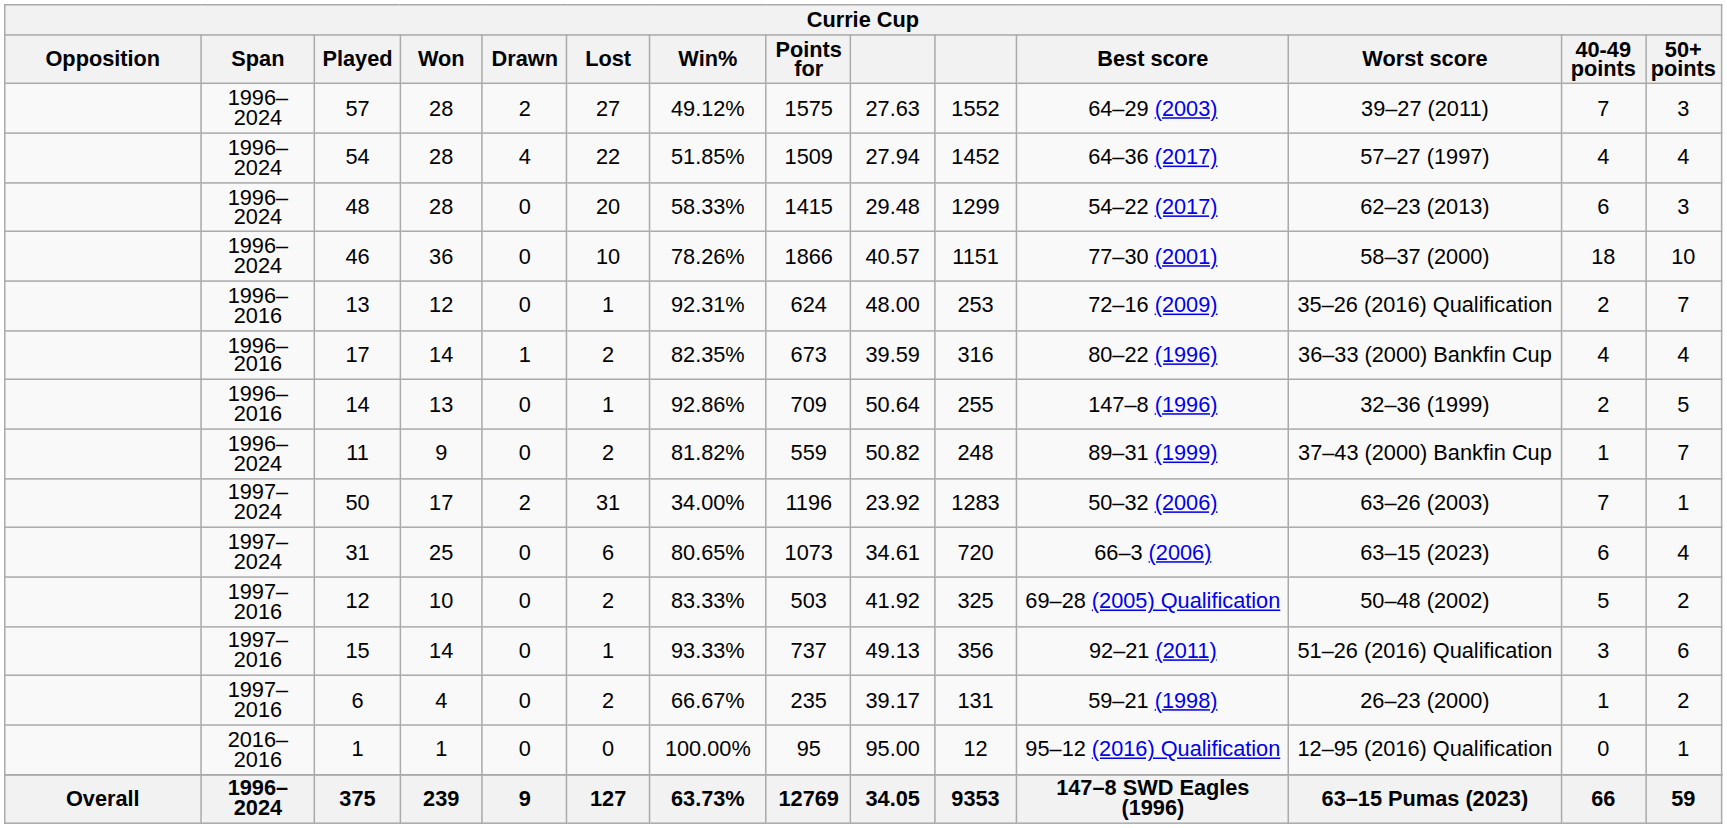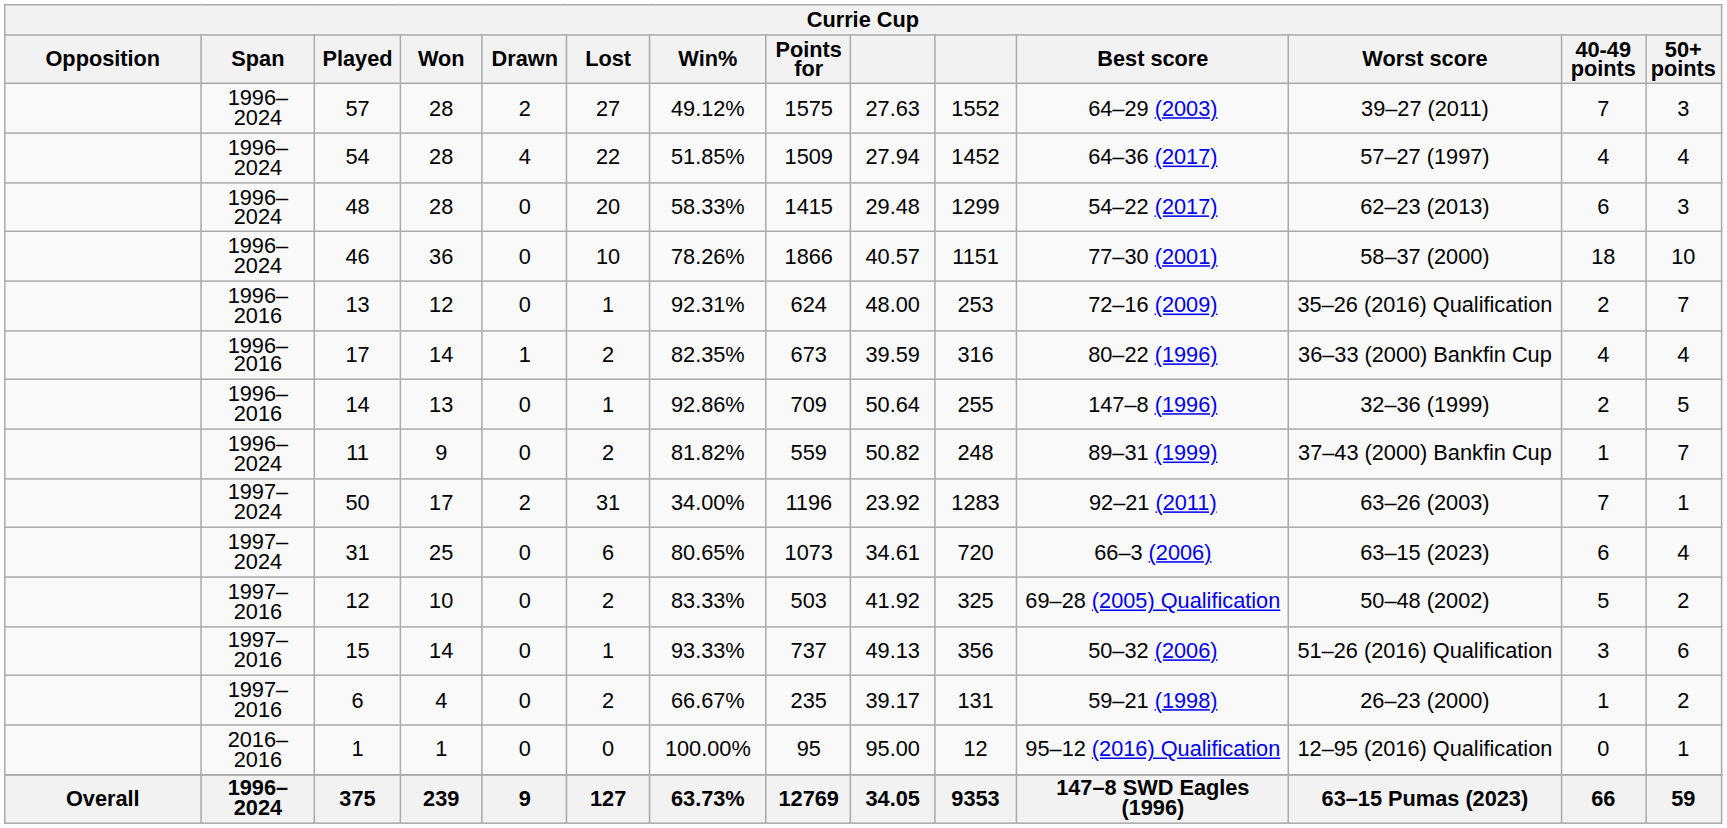 <table class="wikitable collapsible sortable" style="text-align:center; line-height:90%; font-size:90%; width:90%;">
 <tr>
 <th colspan=14>Currie Cup</th>
 </tr>
 <tr>
 <th style="width:12%;">Opposition</th>
 <th style="width:7%;">Span</th>
 <th style="width:5%;">Played</th>
 <th style="width:5%;">Won</th>
 <th style="width:5%;">Drawn</th>
 <th style="width:5%;">Lost</th>
 <th style="width:7%;">Win%</th>
 <th style="width:5%;">Points for</th>
 <th style="width:5%;"></th>
 <th style="width:5%;"></th>
 <th style="width:17%;">Best score</th>
 <th style="width:17%;">Worst score</th>
 <th style="width:5%;">40-49 points</th>
 <th style="width:5%;">50+ points<br></th>
 </tr>
 <tr>
 <td align=left></td>
 <td>1996–2024</td>
 <td>57</td>
 <td>28</td>
 <td>2</td>
 <td>27</td>
 <td>49.12%</td>
 <td>1575</td>
 <td>27.63</td>
 <td>1552</td>
 <td>64–29 <a href='#'>(2003)</a></td>
 <td>39–27 (2011)</td>
 <td>7</td>
 <td>3</td>
 </tr>
 <tr>
 <td align=left></td>
 <td>1996–2024</td>
 <td>54</td>
 <td>28</td>
 <td>4</td>
 <td>22</td>
 <td>51.85%</td>
 <td>1509</td>
 <td>27.94</td>
 <td>1452</td>
 <td>64–36 <a href='#'>(2017)</a></td>
 <td>57–27 (1997)</td>
 <td>4</td>
 <td>4</td>
 </tr>
 <tr>
 <td align=left></td>
 <td>1996–2024</td>
 <td>48</td>
 <td>28</td>
 <td>0</td>
 <td>20</td>
 <td>58.33%</td>
 <td>1415</td>
 <td>29.48</td>
 <td>1299</td>
 <td>54–22 <a href='#'>(2017)</a></td>
 <td>62–23 (2013)</td>
 <td>6</td>
 <td>3</td>
 </tr>
 <tr>
 <td align=left></td>
 <td>1996–2024</td>
 <td>46</td>
 <td>36</td>
 <td>0</td>
 <td>10</td>
 <td>78.26%</td>
 <td>1866</td>
 <td>40.57</td>
 <td>1151</td>
 <td>77–30 <a href='#'>(2001)</a></td>
 <td>58–37 (2000)</td>
 <td>18</td>
 <td>10</td>
 </tr>
 <tr>
 <td align=left></td>
 <td>1996–2016</td>
 <td>13</td>
 <td>12</td>
 <td>0</td>
 <td>1</td>
 <td>92.31%</td>
 <td>624</td>
 <td>48.00</td>
 <td>253</td>
 <td>72–16 <a href='#'>(2009)</a></td>
 <td>35–26 (2016) Qualification</td>
 <td>2</td>
 <td>7</td>
 </tr>
 <tr>
 <td align=left></td>
 <td>1996–2016</td>
 <td>17</td>
 <td>14</td>
 <td>1</td>
 <td>2</td>
 <td>82.35%</td>
 <td>673</td>
 <td>39.59</td>
 <td>316</td>
 <td>80–22 <a href='#'>(1996)</a></td>
 <td>36–33 (2000) Bankfin Cup</td>
 <td>4</td>
 <td>4</td>
 </tr>
 <tr>
 <td align=left></td>
 <td>1996–2016</td>
 <td>14</td>
 <td>13</td>
 <td>0</td>
 <td>1</td>
 <td>92.86%</td>
 <td>709</td>
 <td>50.64</td>
 <td>255</td>
 <td>147–8 <a href='#'>(1996)</a></td>
 <td>32–36 (1999)</td>
 <td>2</td>
 <td>5</td>
 </tr>
 <tr>
 <td align=left></td>
 <td>1996–2024</td>
 <td>11</td>
 <td>9</td>
 <td>0</td>
 <td>2</td>
 <td>81.82%</td>
 <td>559</td>
 <td>50.82</td>
 <td>248</td>
 <td>89–31 <a href='#'>(1999)</a></td>
 <td>37–43 (2000) Bankfin Cup</td>
 <td>1</td>
 <td>7</td>
 </tr>
 <tr>
 <td align=left></td>
 <td>1997–2024</td>
 <td>50</td>
 <td>17</td>
 <td>2</td>
 <td>31</td>
 <td>34.00%</td>
 <td>1196</td>
 <td>23.92</td>
 <td>1283</td>
-<td>50–32 <a href='#'>(2006)</a></td>
+<td>92–21 <a href='#'>(2011)</a></td>
 <td>63–26 (2003)</td>
 <td>7</td>
 <td>1</td>
 </tr>
 <tr>
 <td align=left></td>
 <td>1997–2024</td>
 <td>31</td>
 <td>25</td>
 <td>0</td>
 <td>6</td>
 <td>80.65%</td>
 <td>1073</td>
 <td>34.61</td>
 <td>720</td>
 <td>66–3 <a href='#'>(2006)</a></td>
 <td>63–15 (2023)</td>
 <td>6</td>
 <td>4</td>
 </tr>
 <tr>
 <td align=left></td>
 <td>1997–2016</td>
 <td>12</td>
 <td>10</td>
 <td>0</td>
 <td>2</td>
 <td>83.33%</td>
 <td>503</td>
 <td>41.92</td>
 <td>325</td>
 <td>69–28 <a href='#'>(2005) Qualification</a></td>
 <td>50–48 (2002)</td>
 <td>5</td>
 <td>2</td>
 </tr>
 <tr>
 <td align=left></td>
 <td>1997–2016</td>
 <td>15</td>
 <td>14</td>
 <td>0</td>
 <td>1</td>
 <td>93.33%</td>
 <td>737</td>
 <td>49.13</td>
 <td>356</td>
-<td>92–21 <a href='#'>(2011)</a></td>
+<td>50–32 <a href='#'>(2006)</a></td>
 <td>51–26 (2016) Qualification</td>
 <td>3</td>
 <td>6</td>
 </tr>
 <tr>
 <td align=left></td>
 <td>1997–2016</td>
 <td>6</td>
 <td>4</td>
 <td>0</td>
 <td>2</td>
 <td>66.67%</td>
 <td>235</td>
 <td>39.17</td>
 <td>131</td>
 <td>59–21 <a href='#'>(1998)</a></td>
 <td>26–23 (2000)</td>
 <td>1</td>
 <td>2</td>
 </tr>
 <tr>
 <td align=left></td>
 <td>2016–2016</td>
 <td>1</td>
 <td>1</td>
 <td>0</td>
 <td>0</td>
 <td>100.00%</td>
 <td>95</td>
 <td>95.00</td>
 <td>12</td>
 <td>95–12 <a href='#'>(2016) Qualification</a></td>
 <td>12–95 (2016) Qualification</td>
 <td>0</td>
 <td>1</td>
 </tr>
 <tr>
 </tr>
 <tr class="sortbottom">
 <th Bottom><strong>Overall</strong></th>
 <th><strong>1996–2024</strong></th>
 <th><strong>375</strong></th>
 <th><strong>239</strong></th>
 <th><strong>9</strong></th>
 <th><strong>127</strong></th>
 <th><strong>63.73%</strong></th>
 <th><strong>12769</strong></th>
 <th><strong>34.05</strong></th>
 <th><strong>9353</strong></th>
 <th><strong>147–8 SWD Eagles (1996)</strong></th>
 <th><strong>63–15 Pumas (2023)</strong></th>
 <th><strong>66</strong></th>
 <th><strong>59</strong></th>
 </tr>
 </table>
